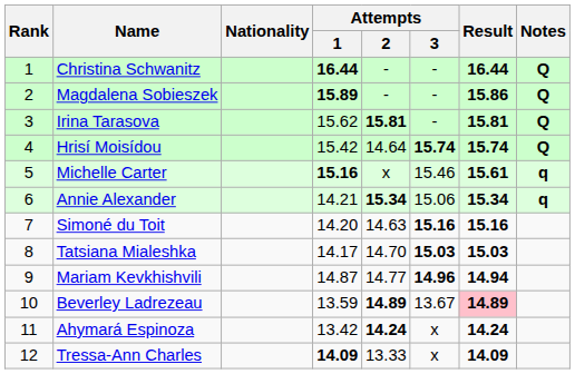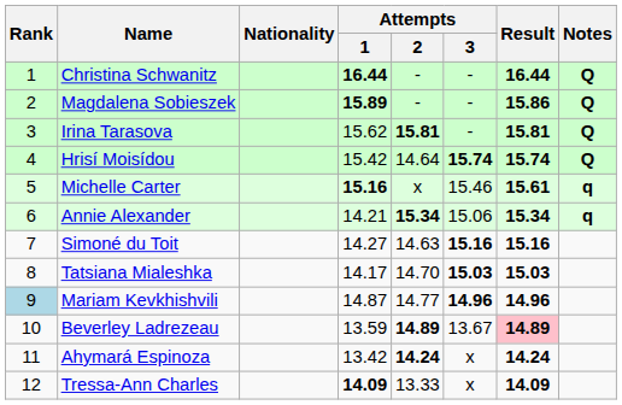 <table class="wikitable sortable" style="text-align:center">
 <tr>
 <th rowspan=2>Rank</th>
 <th rowspan=2>Name</th>
 <th rowspan=2>Nationality</th>
 <th colspan=3>Attempts</th>
 <th rowspan=2>Result</th>
 <th rowspan=2>Notes</th>
 </tr>
 <tr>
 <th>1</th>
 <th>2</th>
 <th>3</th>
 </tr>
 <tr bgcolor=ccffcc>
 <td>1</td>
 <td align=left><a href='#'>Christina Schwanitz</a></td>
 <td align=left></td>
 <td><strong>16.44</strong></td>
 <td>-</td>
 <td>-</td>
 <td><strong>16.44</strong></td>
 <td><strong>Q</strong></td>
 </tr>
 <tr bgcolor=ccffcc>
 <td>2</td>
 <td align=left><a href='#'>Magdalena Sobieszek</a></td>
 <td align=left></td>
 <td><strong>15.89</strong></td>
 <td>-</td>
 <td>-</td>
 <td><strong>15.86</strong></td>
 <td><strong>Q</strong></td>
 </tr>
 <tr bgcolor=ccffcc>
 <td>3</td>
 <td align=left><a href='#'>Irina Tarasova</a></td>
 <td align=left></td>
 <td>15.62</td>
 <td><strong>15.81</strong></td>
 <td>-</td>
 <td><strong>15.81</strong></td>
 <td><strong>Q</strong></td>
 </tr>
 <tr bgcolor=ccffcc>
 <td>4</td>
 <td align=left><a href='#'>Hrisí Moisídou</a></td>
 <td align=left></td>
 <td>15.42</td>
 <td>14.64</td>
 <td><strong>15.74</strong></td>
 <td><strong>15.74</strong></td>
 <td><strong>Q</strong></td>
 </tr>
 <tr bgcolor=ddffdd>
 <td>5</td>
 <td align=left><a href='#'>Michelle Carter</a></td>
 <td align=left></td>
 <td><strong>15.16</strong></td>
 <td>x</td>
 <td>15.46</td>
 <td><strong>15.61</strong></td>
 <td><strong>q</strong></td>
 </tr>
 <tr bgcolor=ddffdd>
 <td>6</td>
 <td align=left><a href='#'>Annie Alexander</a></td>
 <td align=left></td>
 <td>14.21</td>
 <td><strong>15.34</strong></td>
 <td>15.06</td>
 <td><strong>15.34</strong></td>
 <td><strong>q</strong></td>
 </tr>
 <tr>
 <td>7</td>
 <td align=left><a href='#'>Simoné du Toit</a></td>
 <td align=left></td>
-<td>14.20</td>
+<td>14.27</td>
 <td>14.63</td>
 <td><strong>15.16</strong></td>
 <td><strong>15.16</strong></td>
 <td></td>
 </tr>
 <tr>
 <td>8</td>
 <td align=left><a href='#'>Tatsiana Mialeshka</a></td>
 <td align=left></td>
 <td>14.17</td>
 <td>14.70</td>
 <td><strong>15.03</strong></td>
 <td><strong>15.03</strong></td>
 <td></td>
 </tr>
 <tr>
-<td>9</td>
+<td style="background: lightblue;">9</td>
 <td align=left><a href='#'>Mariam Kevkhishvili</a></td>
 <td align=left></td>
 <td>14.87</td>
 <td>14.77</td>
 <td><strong>14.96</strong></td>
-<td><strong>14.94</strong></td>
+<td><strong>14.96</strong></td>
 <td></td>
 </tr>
 <tr>
 <td>10</td>
 <td align=left><a href='#'>Beverley Ladrezeau</a></td>
 <td align=left></td>
 <td>13.59</td>
 <td><strong>14.89</strong></td>
 <td>13.67</td>
 <td style="background: pink;"><strong>14.89</strong></td>
 <td></td>
 </tr>
 <tr>
 <td>11</td>
 <td align=left><a href='#'>Ahymará Espinoza</a></td>
 <td align=left></td>
 <td>13.42</td>
 <td><strong>14.24</strong></td>
 <td>x</td>
 <td><strong>14.24</strong></td>
 <td></td>
 </tr>
 <tr>
 <td>12</td>
 <td align=left><a href='#'>Tressa-Ann Charles</a></td>
 <td align=left></td>
 <td><strong>14.09</strong></td>
 <td>13.33</td>
 <td>x</td>
 <td><strong>14.09</strong></td>
 <td></td>
 </tr>
 </table>
